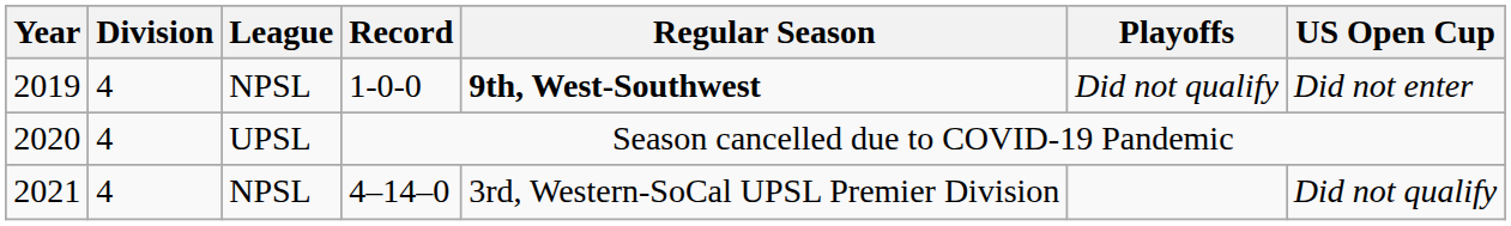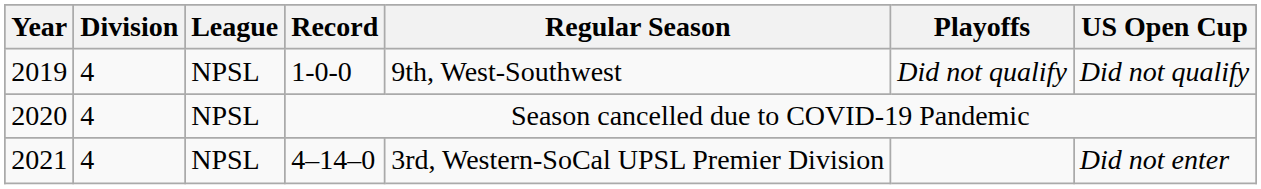 <table class="wikitable">
 <tr>
 <th>Year</th>
 <th>Division</th>
 <th>League</th>
 <th>Record</th>
 <th>Regular Season</th>
 <th>Playoffs</th>
 <th>US Open Cup</th>
 </tr>
 <tr>
 <td>2019</td>
 <td>4</td>
 <td>NPSL</td>
 <td>1-0-0</td>
-<td><strong>9th, West-Southwest</strong></td>
+<td>9th, West-Southwest</td>
 <td><em>Did not qualify</em></td>
-<td><em>Did not enter</em></td>
+<td><em>Did not qualify</em></td>
 </tr>
 <tr>
 <td>2020</td>
 <td>4</td>
-<td>UPSL</td>
+<td>NPSL</td>
 <td colspan=4 align=center>Season cancelled due to COVID-19 Pandemic</td>
 </tr>
 <tr>
 <td>2021</td>
 <td>4</td>
 <td>NPSL</td>
 <td>4–14–0</td>
 <td>3rd, Western-SoCal UPSL Premier Division</td>
 <td></td>
-<td><em>Did not qualify</em></td>
+<td><em>Did not enter</em></td>
 </tr>
 </table>
